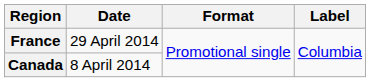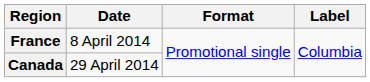 <table class="wikitable sortable plainrowheaders">
 <tr>
 <th scope="col">Region</th>
 <th scope="col">Date</th>
 <th scope="col">Format</th>
 <th scope="col">Label</th>
 </tr>
 <tr>
 <th scope="row">France</th>
-<td>29 April 2014</td>
+<td>8 April 2014</td>
 <td rowspan="2"><a href='#'>Promotional single</a></td>
 <td rowspan="2"><a href='#'>Columbia</a></td>
 </tr>
 <tr>
 <th scope="row">Canada</th>
-<td>8 April 2014</td>
+<td>29 April 2014</td>
 </tr>
 </table>
